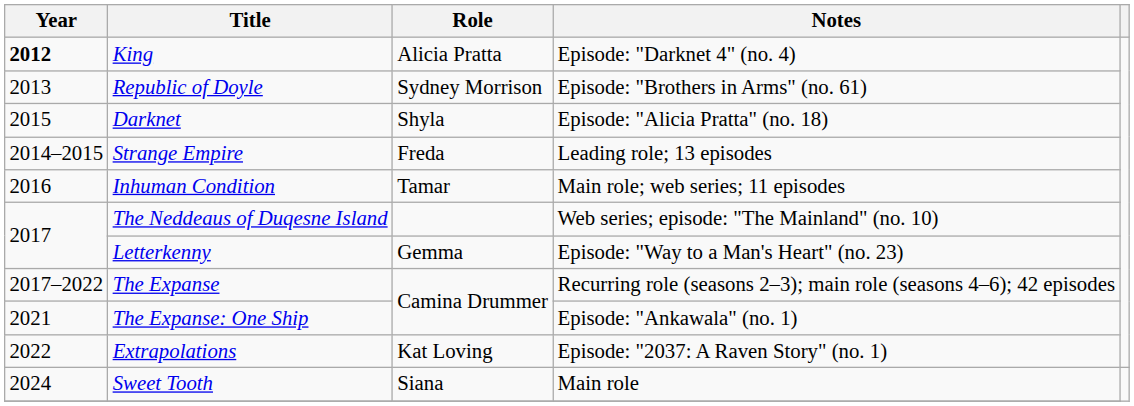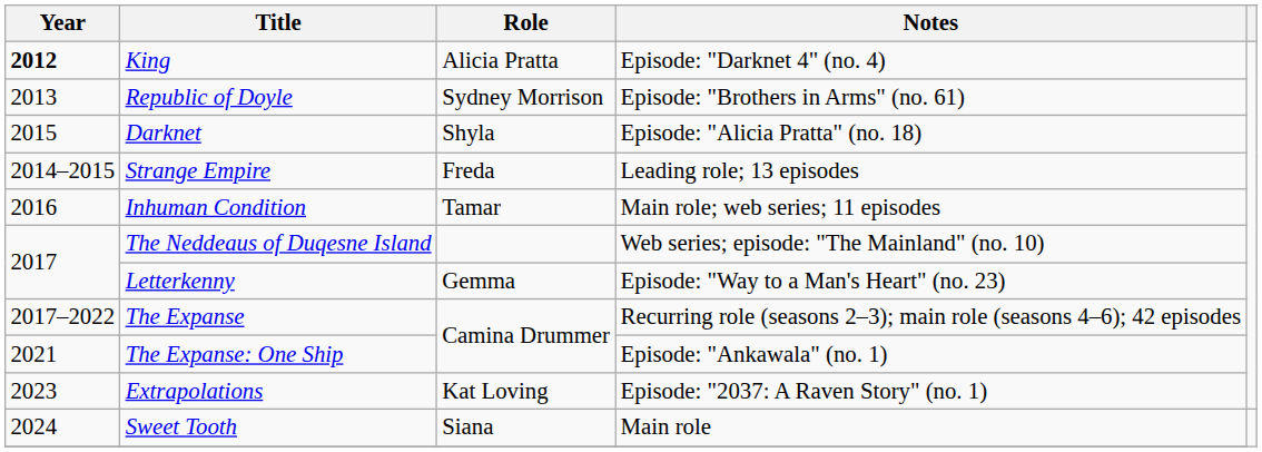 <table class="wikitable plainrowheaders sortable">
 <tr>
 <th scope="col">Year</th>
 <th scope="col">Title</th>
 <th scope="col">Role</th>
 <th scope="col" class="unsortable">Notes</th>
 <th scope="col" class="unsortable"></th>
 </tr>
 <tr>
 <td><strong>2012</strong></td>
 <td><em><a href='#'>King</a></em></td>
 <td>Alicia Pratta</td>
 <td>Episode: "Darknet 4" (no. 4)</td>
 <td rowspan=10></td>
 </tr>
 <tr>
 <td>2013</td>
 <td><em><a href='#'>Republic of Doyle</a></em></td>
 <td>Sydney Morrison</td>
 <td>Episode: "Brothers in Arms" (no. 61)</td>
 </tr>
 <tr>
 <td>2015</td>
 <td><em><a href='#'>Darknet</a></em></td>
 <td>Shyla</td>
 <td>Episode: "Alicia Pratta" (no. 18)</td>
 </tr>
 <tr>
 <td>2014–2015</td>
 <td><em><a href='#'>Strange Empire</a></em></td>
 <td>Freda</td>
 <td>Leading role; 13 episodes</td>
 </tr>
 <tr>
 <td>2016</td>
 <td><em><a href='#'>Inhuman Condition</a></em></td>
 <td>Tamar</td>
 <td>Main role; web series; 11 episodes</td>
 </tr>
 <tr>
 <td rowspan=2>2017</td>
 <td data-sort-value="Neddeaus of Duqesne Island, The"><em><a href='#'>The Neddeaus of Duqesne Island</a></em></td>
 <td></td>
 <td>Web series; episode: "The Mainland" (no. 10)</td>
 </tr>
 <tr>
 <td><em><a href='#'>Letterkenny</a></em></td>
 <td>Gemma</td>
 <td>Episode: "Way to a Man's Heart" (no. 23)</td>
 </tr>
 <tr>
 <td>2017–2022</td>
 <td data-sort-value="Expanse, The"><em><a href='#'>The Expanse</a></em></td>
 <td rowspan=2>Camina Drummer</td>
 <td>Recurring role (seasons 2–3); main role (seasons 4–6); 42 episodes</td>
 </tr>
 <tr>
 <td>2021</td>
 <td data-sort-value="Expanse: One Ship, The"><em><a href='#'>The Expanse: One Ship</a></em></td>
 <td>Episode: "Ankawala" (no. 1)</td>
 </tr>
 <tr>
-<td>2022</td>
+<td>2023</td>
 <td><em><a href='#'>Extrapolations</a></em></td>
 <td>Kat Loving</td>
 <td>Episode: "2037: A Raven Story" (no. 1)</td>
 </tr>
 <tr>
 <td>2024</td>
 <td><em><a href='#'>Sweet Tooth</a></em></td>
 <td>Siana</td>
 <td>Main role</td>
 </tr>
 <tr>
 </tr>
 </table>
